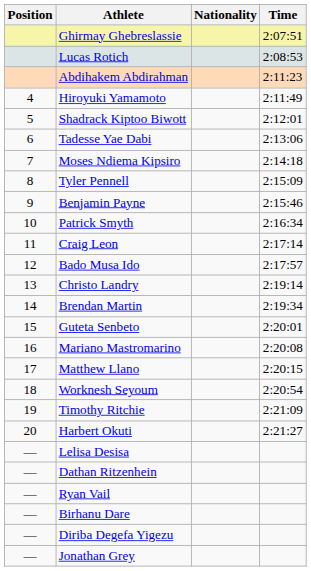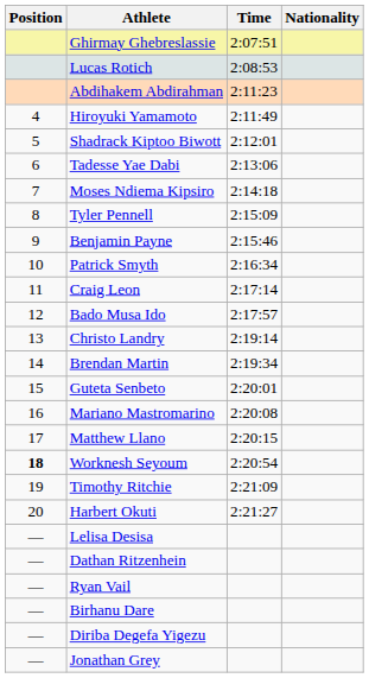 <table class="wikitable sortable">
 <tr>
 <th>Position</th>
 <th>Athlete</th>
+<th>Time</th>
 <th>Nationality</th>
-<th>Time</th>
 </tr>
 <tr bgcolor=#F7F6A8>
 <td align=center></td>
 <td><a href='#'>Ghirmay Ghebreslassie</a></td>
+<td>2:07:51</td>
 <td></td>
-<td>2:07:51</td>
 </tr>
 <tr bgcolor=#DCE5E5>
 <td align=center></td>
 <td><a href='#'>Lucas Rotich</a></td>
+<td>2:08:53</td>
 <td></td>
-<td>2:08:53</td>
 </tr>
 <tr bgcolor=#FFDAB9>
 <td align=center></td>
 <td><a href='#'>Abdihakem Abdirahman</a></td>
+<td>2:11:23</td>
 <td></td>
-<td>2:11:23</td>
 </tr>
 <tr>
 <td align=center>4</td>
 <td><a href='#'>Hiroyuki Yamamoto</a></td>
+<td>2:11:49</td>
 <td></td>
-<td>2:11:49</td>
 </tr>
 <tr>
 <td align=center>5</td>
 <td><a href='#'>Shadrack Kiptoo Biwott</a></td>
+<td>2:12:01</td>
 <td></td>
-<td>2:12:01</td>
 </tr>
 <tr>
 <td align=center>6</td>
 <td><a href='#'>Tadesse Yae Dabi</a></td>
+<td>2:13:06</td>
 <td></td>
-<td>2:13:06</td>
 </tr>
 <tr>
 <td align=center>7</td>
 <td><a href='#'>Moses Ndiema Kipsiro</a></td>
+<td>2:14:18</td>
 <td></td>
-<td>2:14:18</td>
 </tr>
 <tr>
 <td align=center>8</td>
 <td><a href='#'>Tyler Pennell</a></td>
+<td>2:15:09</td>
 <td></td>
-<td>2:15:09</td>
 </tr>
 <tr>
 <td align=center>9</td>
 <td><a href='#'>Benjamin Payne</a></td>
+<td>2:15:46</td>
 <td></td>
-<td>2:15:46</td>
 </tr>
 <tr>
 <td align=center>10</td>
 <td><a href='#'>Patrick Smyth</a></td>
+<td>2:16:34</td>
 <td></td>
-<td>2:16:34</td>
 </tr>
 <tr>
 <td align=center>11</td>
 <td><a href='#'>Craig Leon</a></td>
+<td>2:17:14</td>
 <td></td>
-<td>2:17:14</td>
 </tr>
 <tr>
 <td align=center>12</td>
 <td><a href='#'>Bado Musa Ido</a></td>
+<td>2:17:57</td>
 <td></td>
-<td>2:17:57</td>
 </tr>
 <tr>
 <td align=center>13</td>
 <td><a href='#'>Christo Landry</a></td>
+<td>2:19:14</td>
 <td></td>
-<td>2:19:14</td>
 </tr>
 <tr>
 <td align=center>14</td>
 <td><a href='#'>Brendan Martin</a></td>
+<td>2:19:34</td>
 <td></td>
-<td>2:19:34</td>
 </tr>
 <tr>
 <td align=center>15</td>
 <td><a href='#'>Guteta Senbeto</a></td>
+<td>2:20:01</td>
 <td></td>
-<td>2:20:01</td>
 </tr>
 <tr>
 <td align=center>16</td>
 <td><a href='#'>Mariano Mastromarino</a></td>
+<td>2:20:08</td>
 <td></td>
-<td>2:20:08</td>
 </tr>
 <tr>
 <td align=center>17</td>
 <td><a href='#'>Matthew Llano</a></td>
+<td>2:20:15</td>
 <td></td>
-<td>2:20:15</td>
 </tr>
 <tr>
-<td align=center>18</td>
+<td align=center><strong>18</strong></td>
 <td><a href='#'>Worknesh Seyoum</a></td>
+<td>2:20:54</td>
 <td></td>
-<td>2:20:54</td>
 </tr>
 <tr>
 <td align=center>19</td>
 <td><a href='#'>Timothy Ritchie</a></td>
+<td>2:21:09</td>
 <td></td>
-<td>2:21:09</td>
 </tr>
 <tr>
 <td align=center>20</td>
 <td><a href='#'>Harbert Okuti</a></td>
+<td>2:21:27</td>
 <td></td>
-<td>2:21:27</td>
 </tr>
 <tr>
 <td align=center>—</td>
 <td><a href='#'>Lelisa Desisa</a></td>
 <td></td>
 <td></td>
 </tr>
 <tr>
 <td align=center>—</td>
 <td><a href='#'>Dathan Ritzenhein</a></td>
 <td></td>
 <td></td>
 </tr>
 <tr>
 <td align=center>—</td>
 <td><a href='#'>Ryan Vail</a></td>
 <td></td>
 <td></td>
 </tr>
 <tr>
 <td align=center>—</td>
 <td><a href='#'>Birhanu Dare</a></td>
 <td></td>
 <td></td>
 </tr>
 <tr>
 <td align=center>—</td>
 <td><a href='#'>Diriba Degefa Yigezu</a></td>
 <td></td>
 <td></td>
 </tr>
 <tr>
 <td align=center>—</td>
 <td><a href='#'>Jonathan Grey</a></td>
 <td></td>
 <td></td>
 </tr>
 </table>
